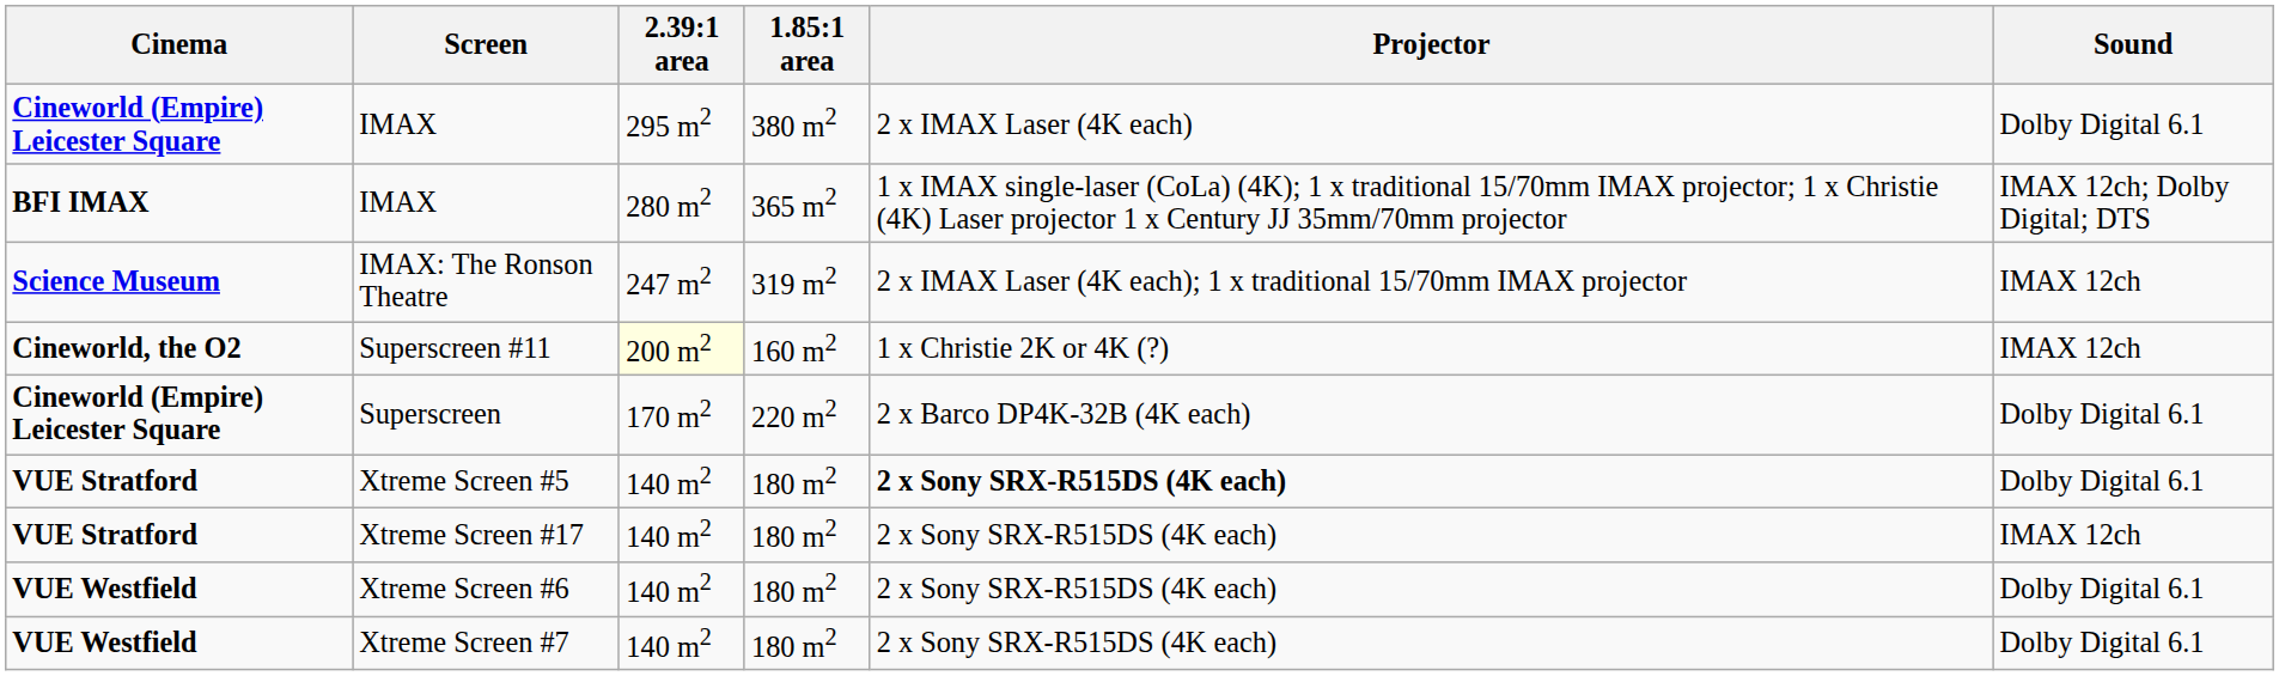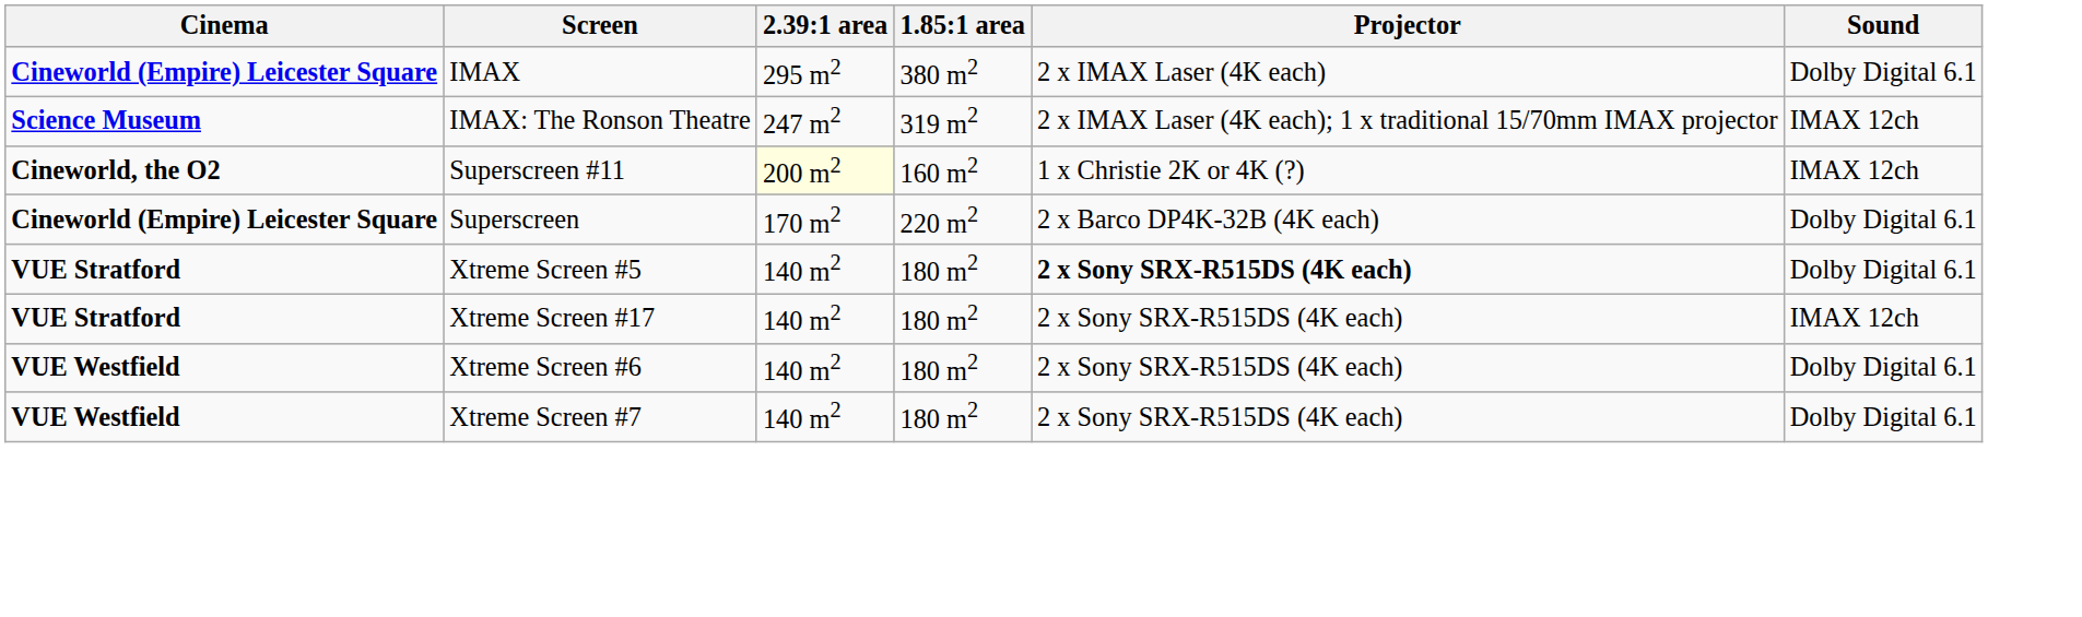 <table class="wikitable">
 <tr>
 <th>Cinema</th>
 <th>Screen</th>
 <th>2.39:1 area</th>
 <th>1.85:1 area</th>
 <th>Projector</th>
 <th>Sound</th>
 </tr>
 <tr>
 <td><strong><a href='#'>Cineworld (Empire) Leicester Square</a></strong></td>
 <td>IMAX</td>
 <td>295 m<sup>2</sup></td>
 <td>380 m<sup>2</sup></td>
 <td>2 x IMAX Laser (4K each)</td>
 <td>Dolby Digital 6.1</td>
-</tr>
-<tr>
-<td><strong>BFI IMAX</strong></td>
-<td>IMAX</td>
-<td>280 m<sup>2</sup></td>
-<td>365 m<sup>2</sup></td>
-<td>1 x IMAX single-laser (CoLa) (4K); 1 x traditional 15/70mm IMAX projector;  1 x Christie (4K)  Laser projector 1 x Century JJ 35mm/70mm projector</td>
-<td>IMAX 12ch; Dolby Digital; DTS</td>
 </tr>
 <tr>
 <td><strong><a href='#'>Science Museum</a></strong></td>
 <td>IMAX: The Ronson Theatre</td>
 <td>247 m<sup>2</sup></td>
 <td>319 m<sup>2</sup></td>
 <td>2 x IMAX Laser (4K each); 1 x traditional 15/70mm IMAX projector</td>
 <td>IMAX 12ch</td>
 </tr>
 <tr>
 <td><strong>Cineworld, the O2</strong></td>
 <td>Superscreen #11</td>
 <td style="background: lightyellow;">200 m<sup>2</sup></td>
 <td>160 m<sup>2</sup></td>
 <td>1 x Christie 2K or 4K (?)</td>
 <td>IMAX 12ch</td>
 </tr>
 <tr>
 <td><strong>Cineworld (Empire) Leicester Square</strong></td>
 <td>Superscreen</td>
 <td>170 m<sup>2</sup></td>
 <td>220 m<sup>2</sup></td>
 <td>2 x Barco DP4K-32B (4K each)</td>
 <td>Dolby Digital 6.1</td>
 </tr>
 <tr>
 <td><strong>VUE Stratford</strong></td>
 <td>Xtreme Screen #5</td>
 <td>140 m<sup>2</sup></td>
 <td>180 m<sup>2</sup></td>
 <td><strong>2 x Sony SRX-R515DS (4K each)</strong></td>
 <td>Dolby Digital 6.1</td>
 </tr>
 <tr>
 <td><strong>VUE Stratford</strong></td>
 <td>Xtreme Screen #17</td>
 <td>140 m<sup>2</sup></td>
 <td>180 m<sup>2</sup></td>
 <td>2 x Sony SRX-R515DS (4K each)</td>
 <td>IMAX 12ch</td>
 </tr>
 <tr>
 <td><strong>VUE Westfield</strong></td>
 <td>Xtreme Screen #6</td>
 <td>140 m<sup>2</sup></td>
 <td>180 m<sup>2</sup></td>
 <td>2 x Sony SRX-R515DS (4K each)</td>
 <td>Dolby Digital 6.1</td>
 </tr>
 <tr>
 <td><strong>VUE Westfield</strong></td>
 <td>Xtreme Screen #7</td>
 <td>140 m<sup>2</sup></td>
 <td>180 m<sup>2</sup></td>
 <td>2 x Sony SRX-R515DS (4K each)</td>
 <td>Dolby Digital 6.1</td>
 </tr>
 </table>
